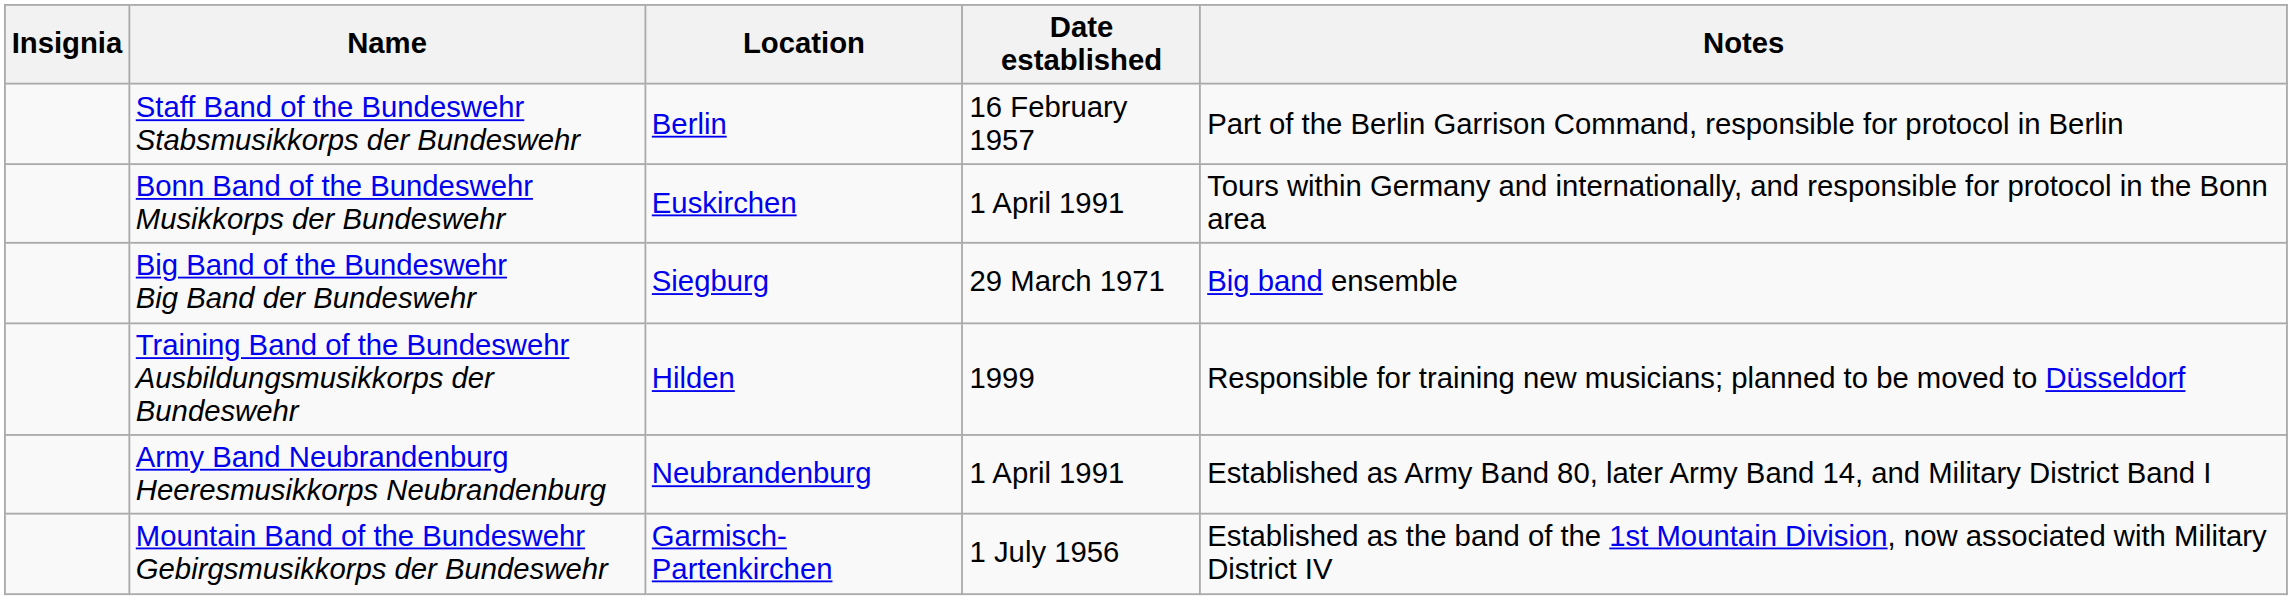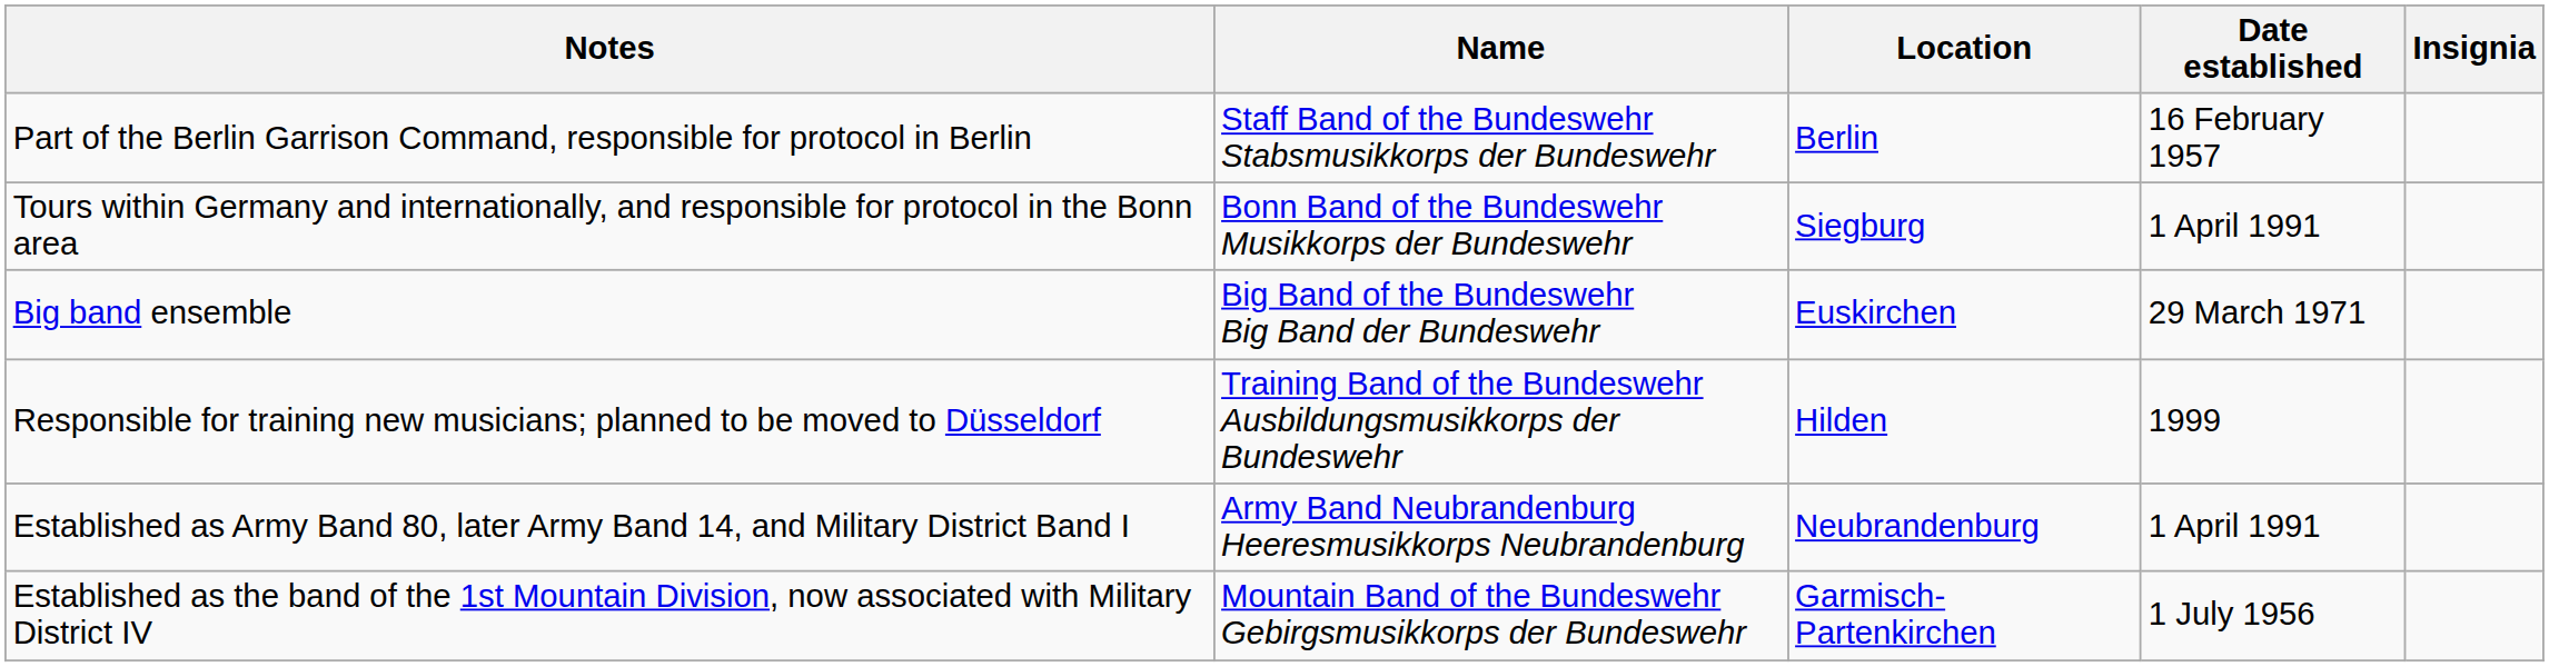 <table class="wikitable">
 <tr class="gray">
-<th>Insignia</th>
+<th>Notes</th>
 <th>Name</th>
 <th>Location</th>
 <th>Date established</th>
-<th>Notes</th>
+<th>Insignia</th>
 </tr>
 <tr>
-<td></td>
+<td>Part of the Berlin Garrison Command, responsible for protocol in Berlin</td>
 <td><a href='#'>Staff Band of the Bundeswehr</a><br><em>Stabsmusikkorps der Bundeswehr</em></td>
 <td><a href='#'>Berlin</a></td>
 <td>16 February 1957</td>
-<td>Part of the Berlin Garrison Command, responsible for protocol in Berlin</td>
+<td></td>
 </tr>
 <tr>
+<td>Tours within Germany and internationally, and responsible for protocol in the Bonn area</td>
+<td><a href='#'>Bonn Band of the Bundeswehr</a><br><em>Musikkorps der Bundeswehr</em></td>
+<td><a href='#'>Siegburg</a></td>
+<td>1 April 1991</td>
 <td></td>
-<td><a href='#'>Bonn Band of the Bundeswehr</a><br><em>Musikkorps der Bundeswehr</em></td>
-<td><a href='#'>Euskirchen</a></td>
-<td>1 April 1991</td>
-<td>Tours within Germany and internationally, and responsible for protocol in the Bonn area</td>
 </tr>
 <tr>
+<td><a href='#'>Big band</a> ensemble</td>
+<td><a href='#'>Big Band of the Bundeswehr</a><br><em>Big Band der Bundeswehr</em></td>
+<td><a href='#'>Euskirchen</a></td>
+<td>29 March 1971</td>
 <td></td>
-<td><a href='#'>Big Band of the Bundeswehr</a><br><em>Big Band der Bundeswehr</em></td>
-<td><a href='#'>Siegburg</a></td>
-<td>29 March 1971</td>
-<td><a href='#'>Big band</a> ensemble</td>
 </tr>
 <tr>
-<td></td>
+<td>Responsible for training new musicians; planned to be moved to <a href='#'>Düsseldorf</a></td>
 <td><a href='#'>Training Band of the Bundeswehr</a><br><em>Ausbildungsmusikkorps der Bundeswehr</em></td>
 <td><a href='#'>Hilden</a></td>
 <td>1999</td>
-<td>Responsible for training new musicians; planned to be moved to <a href='#'>Düsseldorf</a></td>
+<td></td>
 </tr>
 <tr>
-<td></td>
+<td>Established as Army Band 80, later Army Band 14, and Military District Band I</td>
 <td><a href='#'>Army Band Neubrandenburg</a><br><em>Heeresmusikkorps Neubrandenburg</em></td>
 <td><a href='#'>Neubrandenburg</a></td>
 <td>1 April 1991</td>
-<td>Established as Army Band 80, later Army Band 14, and Military District Band I</td>
+<td></td>
 </tr>
 <tr>
-<td></td>
+<td>Established as the band of the <a href='#'>1st Mountain Division</a>, now associated with Military District IV</td>
 <td><a href='#'>Mountain Band of the Bundeswehr</a><br><em>Gebirgsmusikkorps der Bundeswehr</em></td>
 <td><a href='#'>Garmisch-Partenkirchen</a></td>
 <td>1 July 1956</td>
-<td>Established as the band of the <a href='#'>1st Mountain Division</a>, now associated with Military District IV</td>
+<td></td>
 </tr>
 </table>
